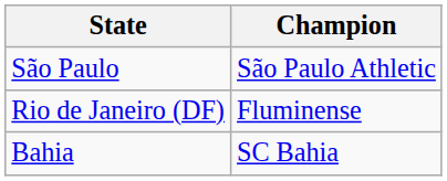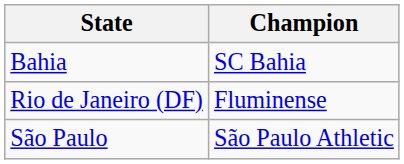 <table class="wikitable">
 <tr>
 <th>State</th>
 <th>Champion</th>
 </tr>
 <tr>
-<td><a href='#'>São Paulo</a></td>
-<td><a href='#'>São Paulo Athletic</a></td>
+<td><a href='#'>Bahia</a></td>
+<td><a href='#'>SC Bahia</a></td>
 </tr>
 <tr>
 <td><a href='#'>Rio de Janeiro (DF)</a></td>
 <td><a href='#'>Fluminense</a></td>
 </tr>
 <tr>
-<td><a href='#'>Bahia</a></td>
-<td><a href='#'>SC Bahia</a></td>
+<td><a href='#'>São Paulo</a></td>
+<td><a href='#'>São Paulo Athletic</a></td>
 </tr>
 </table>
